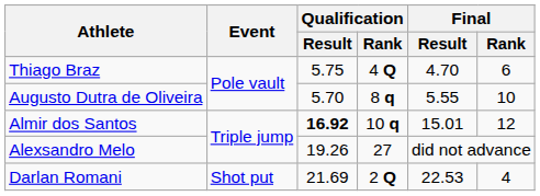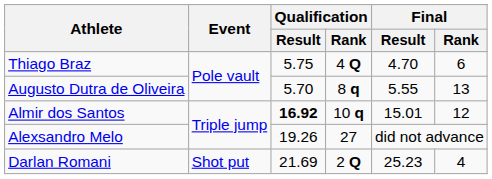 <table class=wikitable style=font-size:90%>
 <tr>
 <th rowspan=2>Athlete</th>
 <th rowspan=2>Event</th>
 <th colspan=2>Qualification</th>
 <th colspan=2>Final</th>
 </tr>
 <tr style=font-size:95%>
 <th>Result</th>
 <th>Rank</th>
 <th>Result</th>
 <th>Rank</th>
 </tr>
 <tr align=center>
 <td align=left><a href='#'>Thiago Braz</a></td>
 <td align=left rowspan=2><a href='#'>Pole vault</a></td>
 <td>5.75</td>
 <td>4 <strong>Q</strong></td>
 <td>4.70</td>
 <td>6</td>
 </tr>
 <tr align=center>
 <td align=left><a href='#'>Augusto Dutra de Oliveira</a></td>
 <td>5.70</td>
 <td>8 <strong>q</strong></td>
 <td>5.55</td>
-<td>10</td>
+<td>13</td>
 </tr>
 <tr align=center>
 <td align=left><a href='#'>Almir dos Santos</a></td>
 <td align=left rowspan=2><a href='#'>Triple jump</a></td>
 <td><strong>16.92</strong></td>
 <td>10 <strong>q</strong></td>
 <td>15.01</td>
 <td>12</td>
 </tr>
 <tr align=center>
 <td align=left><a href='#'>Alexsandro Melo</a></td>
 <td>19.26</td>
 <td>27</td>
 <td colspan=2>did not advance</td>
 </tr>
 <tr align=center>
 <td align=left><a href='#'>Darlan Romani</a></td>
 <td align=left><a href='#'>Shot put</a></td>
 <td>21.69</td>
 <td>2 <strong>Q</strong></td>
-<td>22.53</td>
+<td>25.23</td>
 <td>4</td>
 </tr>
 </table>
